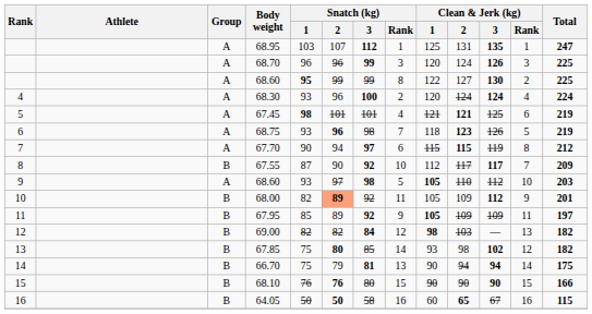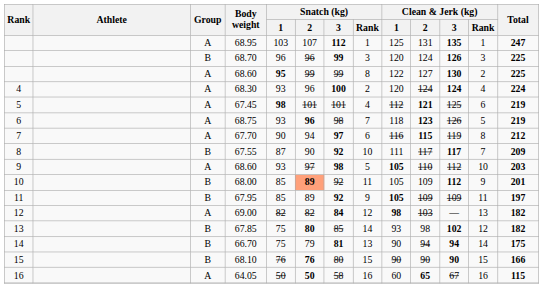 <table class = "wikitable" style="text-align:center;">
 <tr>
 <th rowspan=2 width=40>Rank</th>
 <th rowspan=2 width=250>Athlete</th>
 <th rowspan=2 width=50>Group</th>
 <th rowspan=2 width=60>Body weight</th>
 <th colspan=4>Snatch (kg)</th>
 <th colspan=4>Clean & Jerk (kg)</th>
 <th rowspan=2 width=60>Total</th>
 </tr>
 <tr>
 <th width=40>1</th>
 <th width=40>2</th>
 <th width=40>3</th>
 <th width=40>Rank</th>
 <th width=40>1</th>
 <th width=40>2</th>
 <th width=40>3</th>
 <th width=40>Rank</th>
 </tr>
 <tr>
 <td></td>
 <td align=left></td>
 <td>A</td>
 <td>68.95</td>
 <td>103</td>
 <td>107</td>
 <td><strong>112</strong></td>
 <td>1</td>
 <td>125</td>
 <td>131</td>
 <td><strong>135</strong></td>
 <td>1</td>
 <td><strong>247</strong></td>
 </tr>
 <tr>
 <td></td>
 <td align=left></td>
-<td>A</td>
+<td>B</td>
 <td>68.70</td>
 <td>96</td>
 <td><s>96</s></td>
 <td><strong>99</strong></td>
 <td>3</td>
 <td>120</td>
 <td>124</td>
 <td><strong>126</strong></td>
 <td>3</td>
 <td><strong>225</strong></td>
 </tr>
 <tr>
 <td></td>
 <td align=left></td>
 <td>A</td>
 <td>68.60</td>
 <td><strong>95</strong></td>
 <td><s>99</s></td>
 <td><s>99</s></td>
 <td>8</td>
 <td>122</td>
 <td>127</td>
 <td><strong>130</strong></td>
 <td>2</td>
 <td><strong>225</strong></td>
 </tr>
 <tr>
 <td>4</td>
 <td align=left></td>
 <td>A</td>
 <td>68.30</td>
 <td>93</td>
 <td>96</td>
 <td><strong>100</strong></td>
 <td>2</td>
 <td>120</td>
 <td><s>124</s></td>
 <td><strong>124</strong></td>
 <td>4</td>
 <td><strong>224</strong></td>
 </tr>
 <tr>
 <td>5</td>
 <td align=left></td>
 <td>A</td>
 <td>67.45</td>
 <td><strong>98</strong></td>
 <td><s>101</s></td>
 <td><s>101</s></td>
 <td>4</td>
-<td><s>121</s></td>
+<td><s>112</s></td>
 <td><strong>121</strong></td>
 <td><s>125</s></td>
 <td>6</td>
 <td><strong>219</strong></td>
 </tr>
 <tr>
 <td>6</td>
 <td align=left></td>
 <td>A</td>
 <td>68.75</td>
 <td>93</td>
 <td><strong>96</strong></td>
 <td><s>98</s></td>
 <td>7</td>
 <td>118</td>
 <td><strong>123</strong></td>
 <td><s>126</s></td>
 <td>5</td>
 <td><strong>219</strong></td>
 </tr>
 <tr>
 <td>7</td>
 <td align=left></td>
 <td>A</td>
 <td>67.70</td>
 <td>90</td>
 <td>94</td>
 <td><strong>97</strong></td>
 <td>6</td>
-<td><s>115</s></td>
+<td><s>116</s></td>
 <td><strong>115</strong></td>
 <td><s>119</s></td>
 <td>8</td>
 <td><strong>212</strong></td>
 </tr>
 <tr>
 <td>8</td>
 <td align=left></td>
 <td>B</td>
 <td>67.55</td>
 <td>87</td>
 <td>90</td>
 <td><strong>92</strong></td>
 <td>10</td>
-<td>112</td>
+<td>111</td>
 <td><s>117</s></td>
 <td><strong>117</strong></td>
 <td>7</td>
 <td><strong>209</strong></td>
 </tr>
 <tr>
 <td>9</td>
 <td align=left></td>
 <td>A</td>
 <td>68.60</td>
 <td>93</td>
 <td><s>97</s></td>
 <td><strong>98</strong></td>
 <td>5</td>
 <td><strong>105</strong></td>
 <td><s>110</s></td>
 <td><s>112</s></td>
 <td>10</td>
 <td><strong>203</strong></td>
 </tr>
 <tr>
 <td>10</td>
 <td align=left></td>
 <td>B</td>
 <td>68.00</td>
-<td>82</td>
+<td>85</td>
 <td style="background: lightsalmon;"><strong>89</strong></td>
 <td><s>92</s></td>
 <td>11</td>
 <td>105</td>
 <td>109</td>
 <td><strong>112</strong></td>
 <td>9</td>
 <td><strong>201</strong></td>
 </tr>
 <tr>
 <td>11</td>
 <td align=left></td>
 <td>B</td>
 <td>67.95</td>
 <td>85</td>
 <td>89</td>
 <td><strong>92</strong></td>
 <td>9</td>
 <td><strong>105</strong></td>
 <td><s>109</s></td>
 <td><s>109</s></td>
 <td>11</td>
 <td><strong>197</strong></td>
 </tr>
 <tr>
 <td>12</td>
 <td align=left></td>
-<td>B</td>
+<td>A</td>
 <td>69.00</td>
 <td><s>82</s></td>
 <td><s>82</s></td>
 <td><strong>84</strong></td>
 <td>12</td>
 <td><strong>98</strong></td>
 <td><s>103</s></td>
 <td>—</td>
 <td>13</td>
 <td><strong>182</strong></td>
 </tr>
 <tr>
 <td>13</td>
 <td align=left></td>
 <td>B</td>
 <td>67.85</td>
 <td>75</td>
 <td><strong>80</strong></td>
 <td><s>85</s></td>
 <td>14</td>
 <td>93</td>
 <td>98</td>
 <td><strong>102</strong></td>
 <td>12</td>
 <td><strong>182</strong></td>
 </tr>
 <tr>
 <td>14</td>
 <td align=left></td>
 <td>B</td>
 <td>66.70</td>
 <td>75</td>
 <td>79</td>
 <td><strong>81</strong></td>
 <td>13</td>
 <td>90</td>
 <td><s>94</s></td>
 <td><strong>94</strong></td>
 <td>14</td>
 <td><strong>175</strong></td>
 </tr>
 <tr>
 <td>15</td>
 <td align=left></td>
 <td>B</td>
 <td>68.10</td>
 <td><s>76</s></td>
 <td><strong>76</strong></td>
 <td><s>80</s></td>
 <td>15</td>
 <td><s>90</s></td>
 <td><s>90</s></td>
 <td><strong>90</strong></td>
 <td>15</td>
 <td><strong>166</strong></td>
 </tr>
 <tr>
 <td>16</td>
 <td align=left></td>
-<td>B</td>
+<td>A</td>
 <td>64.05</td>
 <td><s>50</s></td>
 <td><strong>50</strong></td>
 <td><s>58</s></td>
 <td>16</td>
 <td>60</td>
 <td><strong>65</strong></td>
 <td><s>67</s></td>
 <td>16</td>
 <td><strong>115</strong></td>
 </tr>
 <tr>
 </tr>
 </table>
